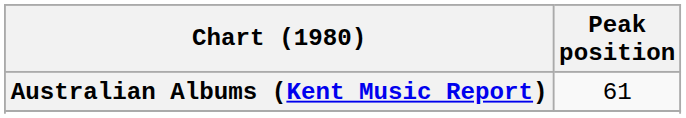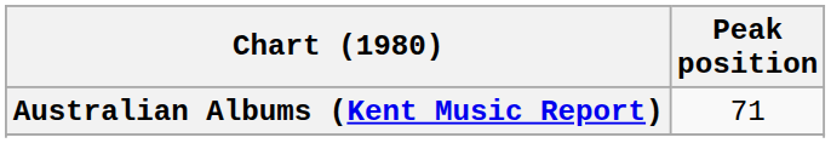 <table class="wikitable sortable plainrowheaders" style="text-align:center">
 <tr>
 <th scope="col">Chart (1980)</th>
 <th scope="col">Peak<br>position</th>
 </tr>
 <tr>
 <th scope="row">Australian Albums (<a href='#'>Kent Music Report</a>)</th>
-<td>61</td>
+<td>71</td>
 </tr>
 <tr>
 </tr>
 <tr>
 </tr>
 <tr>
 </tr>
 <tr>
 </tr>
 </table>
